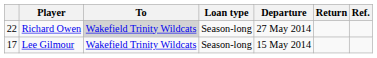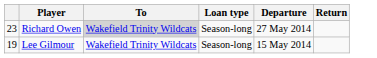 <table class="wikitable defaultleft col1center">
 <tr>
 <th></th>
 <th>Player</th>
 <th>To</th>
 <th>Loan type</th>
 <th>Departure</th>
 <th>Return</th>
-<th>Ref.</th>
 </tr>
 <tr>
-<td>22</td>
+<td>23</td>
 <td> <a href='#'>Richard Owen</a></td>
 <td style="background: lightgrey;"> <a href='#'>Wakefield Trinity Wildcats</a></td>
 <td>Season-long</td>
 <td>27 May 2014</td>
 <td></td>
-<td></td>
 </tr>
 <tr>
-<td>17</td>
+<td>19</td>
 <td> <a href='#'>Lee Gilmour</a></td>
 <td> <a href='#'>Wakefield Trinity Wildcats</a></td>
 <td>Season-long</td>
 <td>15 May 2014</td>
 <td></td>
-<td></td>
 </tr>
 </table>
